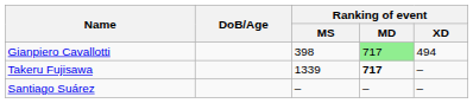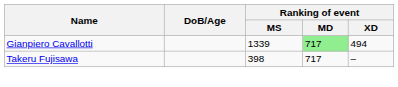 <table class="wikitable" style="width:600px; font-size:95%;">
 <tr>
 <th rowspan="2" align="left">Name</th>
 <th rowspan="2" align="left">DoB/Age</th>
 <th colspan="3" align="center">Ranking of event</th>
 </tr>
 <tr>
 <th align="center">MS</th>
 <th>MD</th>
 <th align="center">XD</th>
 </tr>
 <tr>
 <td><a href='#'>Gianpiero Cavallotti</a></td>
 <td></td>
-<td>398</td>
+<td>1339</td>
 <td style="background: lightgreen;">717</td>
 <td>494</td>
 </tr>
 <tr>
 <td><a href='#'>Takeru Fujisawa</a></td>
 <td></td>
-<td>1339</td>
-<td><strong>717</strong></td>
-<td>–</td>
-</tr>
-<tr>
-<td><a href='#'>Santiago Suárez</a></td>
-<td></td>
-<td>–</td>
-<td>–</td>
+<td>398</td>
+<td>717</td>
 <td>–</td>
 </tr>
 </table>
